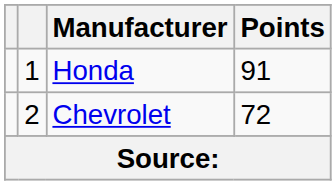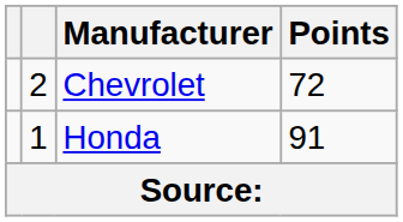 <table class="wikitable" style="font-size: 95%;">
 <tr>
 <th scope="col"></th>
 <th scope="col"></th>
 <th scope="col">Manufacturer</th>
 <th scope="col">Points</th>
 </tr>
 <tr>
 <td align="left"></td>
+<td align="center">2</td>
+<td><a href='#'>Chevrolet</a></td>
+<td>72</td>
+</tr>
+<tr>
+<td align="left"></td>
 <td align="center">1</td>
 <td><a href='#'>Honda</a></td>
 <td>91</td>
 </tr>
 <tr>
-<td align="left"></td>
-<td align="center">2</td>
-<td><a href='#'>Chevrolet</a></td>
-<td>72</td>
-</tr>
-<tr>
 <th colspan=4>Source:</th>
 </tr>
 </table>
